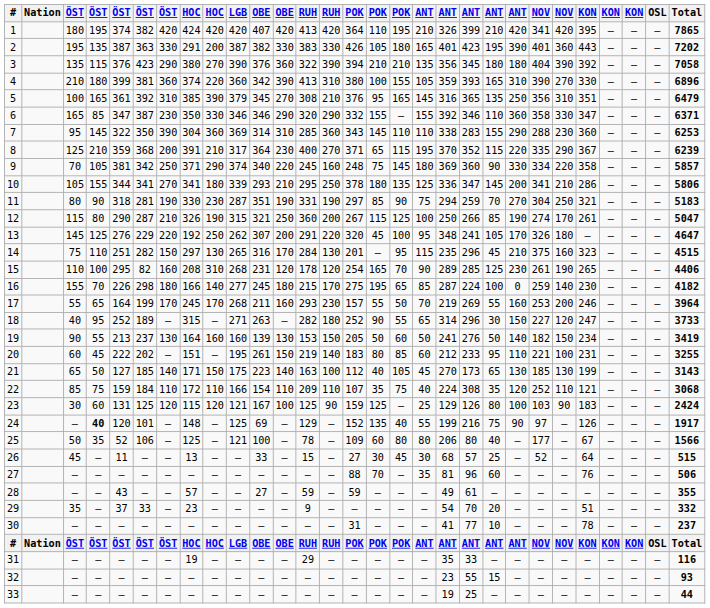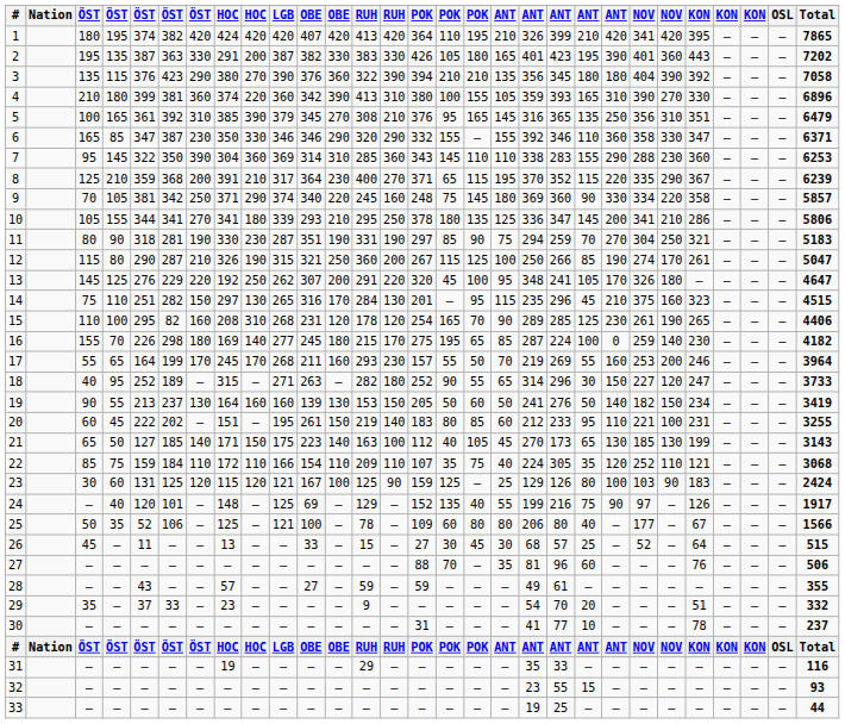 <table class="wikitable" style="text-align:center;font-size:90%">
 <tr>
 <th>#</th>
 <th>Nation</th>
 <th><a href='#'>ÖST</a> <br> </th>
 <th><a href='#'>ÖST</a> <br> </th>
 <th><a href='#'>ÖST</a> <br> </th>
 <th><a href='#'>ÖST</a> <br> </th>
 <th><a href='#'>ÖST</a> <br> </th>
 <th><a href='#'>HOC</a> <br> </th>
 <th><a href='#'>HOC</a> <br> </th>
 <th><a href='#'>LGB</a> <br> </th>
 <th><a href='#'>OBE</a> <br> </th>
 <th><a href='#'>OBE</a> <br> </th>
 <th><a href='#'>RUH</a> <br> </th>
 <th><a href='#'>RUH</a> <br> </th>
 <th><a href='#'>POK</a> <br> </th>
 <th><a href='#'>POK</a> <br> </th>
 <th><a href='#'>POK</a> <br> </th>
 <th><a href='#'>ANT</a> <br> </th>
 <th><a href='#'>ANT</a> <br> </th>
 <th><a href='#'>ANT</a> <br> </th>
 <th><a href='#'>ANT</a> <br> </th>
 <th><a href='#'>ANT</a> <br> </th>
 <th><a href='#'>NOV</a> <br> </th>
 <th><a href='#'>NOV</a> <br> </th>
 <th><a href='#'>KON</a> <br> </th>
 <th><a href='#'>KON</a> <br> </th>
 <th><a href='#'>KON</a> <br> </th>
 <th>OSL <br> </th>
 <th><strong>Total</strong> </th>
 </tr>
 <tr>
 <td>1</td>
 <td align="left"></td>
 <td>180</td>
 <td>195</td>
 <td>374</td>
 <td>382</td>
 <td>420</td>
 <td>424</td>
 <td>420</td>
 <td>420</td>
 <td>407</td>
 <td>420</td>
 <td>413</td>
 <td>420</td>
 <td>364</td>
 <td>110</td>
 <td>195</td>
 <td>210</td>
 <td>326</td>
 <td>399</td>
 <td>210</td>
 <td>420</td>
 <td>341</td>
 <td>420</td>
 <td>395</td>
 <td>—</td>
 <td>—</td>
 <td>—</td>
 <td><strong>7865</strong></td>
 </tr>
 <tr>
 <td>2</td>
 <td align="left"></td>
 <td>195</td>
 <td>135</td>
 <td>387</td>
 <td>363</td>
 <td>330</td>
 <td>291</td>
 <td>200</td>
 <td>387</td>
 <td>382</td>
 <td>330</td>
 <td>383</td>
 <td>330</td>
 <td>426</td>
 <td>105</td>
 <td>180</td>
 <td>165</td>
 <td>401</td>
 <td>423</td>
 <td>195</td>
 <td>390</td>
 <td>401</td>
 <td>360</td>
 <td>443</td>
 <td>—</td>
 <td>—</td>
 <td>—</td>
 <td><strong>7202</strong></td>
 </tr>
 <tr>
 <td>3</td>
 <td align="left"></td>
 <td>135</td>
 <td>115</td>
 <td>376</td>
 <td>423</td>
 <td>290</td>
 <td>380</td>
 <td>270</td>
 <td>390</td>
 <td>376</td>
 <td>360</td>
 <td>322</td>
 <td>390</td>
 <td>394</td>
 <td>210</td>
 <td>210</td>
 <td>135</td>
 <td>356</td>
 <td>345</td>
 <td>180</td>
 <td>180</td>
 <td>404</td>
 <td>390</td>
 <td>392</td>
 <td>—</td>
 <td>—</td>
 <td>—</td>
 <td><strong>7058</strong></td>
 </tr>
 <tr>
 <td>4</td>
 <td align="left"></td>
 <td>210</td>
 <td>180</td>
 <td>399</td>
 <td>381</td>
 <td>360</td>
 <td>374</td>
 <td>220</td>
 <td>360</td>
 <td>342</td>
 <td>390</td>
 <td>413</td>
 <td>310</td>
 <td>380</td>
 <td>100</td>
 <td>155</td>
 <td>105</td>
 <td>359</td>
 <td>393</td>
 <td>165</td>
 <td>310</td>
 <td>390</td>
 <td>270</td>
 <td>330</td>
 <td>—</td>
 <td>—</td>
 <td>—</td>
 <td><strong>6896</strong></td>
 </tr>
 <tr>
 <td>5</td>
 <td align="left"></td>
 <td>100</td>
 <td>165</td>
 <td>361</td>
 <td>392</td>
 <td>310</td>
 <td>385</td>
 <td>390</td>
 <td>379</td>
 <td>345</td>
 <td>270</td>
 <td>308</td>
 <td>210</td>
 <td>376</td>
 <td>95</td>
 <td>165</td>
 <td>145</td>
 <td>316</td>
 <td>365</td>
 <td>135</td>
 <td>250</td>
 <td>356</td>
 <td>310</td>
 <td>351</td>
 <td>—</td>
 <td>—</td>
 <td>—</td>
 <td><strong>6479</strong></td>
 </tr>
 <tr>
 <td>6</td>
 <td align="left"></td>
 <td>165</td>
 <td>85</td>
 <td>347</td>
 <td>387</td>
 <td>230</td>
 <td>350</td>
 <td>330</td>
 <td>346</td>
 <td>346</td>
 <td>290</td>
 <td>320</td>
 <td>290</td>
 <td>332</td>
 <td>155</td>
 <td>—</td>
 <td>155</td>
 <td>392</td>
 <td>346</td>
 <td>110</td>
 <td>360</td>
 <td>358</td>
 <td>330</td>
 <td>347</td>
 <td>—</td>
 <td>—</td>
 <td>—</td>
 <td><strong>6371</strong></td>
 </tr>
 <tr>
 <td>7</td>
 <td align="left"></td>
 <td>95</td>
 <td>145</td>
 <td>322</td>
 <td>350</td>
 <td>390</td>
 <td>304</td>
 <td>360</td>
 <td>369</td>
 <td>314</td>
 <td>310</td>
 <td>285</td>
 <td>360</td>
 <td>343</td>
 <td>145</td>
 <td>110</td>
 <td>110</td>
 <td>338</td>
 <td>283</td>
 <td>155</td>
 <td>290</td>
 <td>288</td>
 <td>230</td>
 <td>360</td>
 <td>—</td>
 <td>—</td>
 <td>—</td>
 <td><strong>6253</strong></td>
 </tr>
 <tr>
 <td>8</td>
 <td align="left"></td>
 <td>125</td>
 <td>210</td>
 <td>359</td>
 <td>368</td>
 <td>200</td>
 <td>391</td>
 <td>210</td>
 <td>317</td>
 <td>364</td>
 <td>230</td>
 <td>400</td>
 <td>270</td>
 <td>371</td>
 <td>65</td>
 <td>115</td>
 <td>195</td>
 <td>370</td>
 <td>352</td>
 <td>115</td>
 <td>220</td>
 <td>335</td>
 <td>290</td>
 <td>367</td>
 <td>—</td>
 <td>—</td>
 <td>—</td>
 <td><strong>6239</strong></td>
 </tr>
 <tr>
 <td>9</td>
 <td align="left"></td>
 <td>70</td>
 <td>105</td>
 <td>381</td>
 <td>342</td>
 <td>250</td>
 <td>371</td>
 <td>290</td>
 <td>374</td>
 <td>340</td>
 <td>220</td>
 <td>245</td>
 <td>160</td>
 <td>248</td>
 <td>75</td>
 <td>145</td>
 <td>180</td>
 <td>369</td>
 <td>360</td>
 <td>90</td>
 <td>330</td>
 <td>334</td>
 <td>220</td>
 <td>358</td>
 <td>—</td>
 <td>—</td>
 <td>—</td>
 <td><strong>5857</strong></td>
 </tr>
 <tr>
 <td>10</td>
 <td align="left"></td>
 <td>105</td>
 <td>155</td>
 <td>344</td>
 <td>341</td>
 <td>270</td>
 <td>341</td>
 <td>180</td>
 <td>339</td>
 <td>293</td>
 <td>210</td>
 <td>295</td>
 <td>250</td>
 <td>378</td>
 <td>180</td>
 <td>135</td>
 <td>125</td>
 <td>336</td>
 <td>347</td>
 <td>145</td>
 <td>200</td>
 <td>341</td>
 <td>210</td>
 <td>286</td>
 <td>—</td>
 <td>—</td>
 <td>—</td>
 <td><strong>5806</strong></td>
 </tr>
 <tr>
 <td>11</td>
 <td align="left"></td>
 <td>80</td>
 <td>90</td>
 <td>318</td>
 <td>281</td>
 <td>190</td>
 <td>330</td>
 <td>230</td>
 <td>287</td>
 <td>351</td>
 <td>190</td>
 <td>331</td>
 <td>190</td>
 <td>297</td>
 <td>85</td>
 <td>90</td>
 <td>75</td>
 <td>294</td>
 <td>259</td>
 <td>70</td>
 <td>270</td>
 <td>304</td>
 <td>250</td>
 <td>321</td>
 <td>—</td>
 <td>—</td>
 <td>—</td>
 <td><strong>5183</strong></td>
 </tr>
 <tr>
 <td>12</td>
 <td align="left"></td>
 <td>115</td>
 <td>80</td>
 <td>290</td>
 <td>287</td>
 <td>210</td>
 <td>326</td>
 <td>190</td>
 <td>315</td>
 <td>321</td>
 <td>250</td>
 <td>360</td>
 <td>200</td>
 <td>267</td>
 <td>115</td>
 <td>125</td>
 <td>100</td>
 <td>250</td>
 <td>266</td>
 <td>85</td>
 <td>190</td>
 <td>274</td>
 <td>170</td>
 <td>261</td>
 <td>—</td>
 <td>—</td>
 <td>—</td>
 <td><strong>5047</strong></td>
 </tr>
 <tr>
 <td>13</td>
 <td align="left"></td>
 <td>145</td>
 <td>125</td>
 <td>276</td>
 <td>229</td>
 <td>220</td>
 <td>192</td>
 <td>250</td>
 <td>262</td>
 <td>307</td>
 <td>200</td>
 <td>291</td>
 <td>220</td>
 <td>320</td>
 <td>45</td>
 <td>100</td>
 <td>95</td>
 <td>348</td>
 <td>241</td>
 <td>105</td>
 <td>170</td>
 <td>326</td>
 <td>180</td>
 <td>—</td>
 <td>—</td>
 <td>—</td>
 <td>—</td>
 <td><strong>4647</strong></td>
 </tr>
 <tr>
 <td>14</td>
 <td align="left"></td>
 <td>75</td>
 <td>110</td>
 <td>251</td>
 <td>282</td>
 <td>150</td>
 <td>297</td>
 <td>130</td>
 <td>265</td>
 <td>316</td>
 <td>170</td>
 <td>284</td>
 <td>130</td>
 <td>201</td>
 <td>—</td>
 <td>95</td>
 <td>115</td>
 <td>235</td>
 <td>296</td>
 <td>45</td>
 <td>210</td>
 <td>375</td>
 <td>160</td>
 <td>323</td>
 <td>—</td>
 <td>—</td>
 <td>—</td>
 <td><strong>4515</strong></td>
 </tr>
 <tr>
 <td>15</td>
 <td align="left"></td>
 <td>110</td>
 <td>100</td>
 <td>295</td>
 <td>82</td>
 <td>160</td>
 <td>208</td>
 <td>310</td>
 <td>268</td>
 <td>231</td>
 <td>120</td>
 <td>178</td>
 <td>120</td>
 <td>254</td>
 <td>165</td>
 <td>70</td>
 <td>90</td>
 <td>289</td>
 <td>285</td>
 <td>125</td>
 <td>230</td>
 <td>261</td>
 <td>190</td>
 <td>265</td>
 <td>—</td>
 <td>—</td>
 <td>—</td>
 <td><strong>4406</strong></td>
 </tr>
 <tr>
 <td>16</td>
 <td align="left"></td>
 <td>155</td>
 <td>70</td>
 <td>226</td>
 <td>298</td>
 <td>180</td>
-<td>166</td>
+<td>169</td>
 <td>140</td>
 <td>277</td>
 <td>245</td>
 <td>180</td>
 <td>215</td>
 <td>170</td>
 <td>275</td>
 <td>195</td>
 <td>65</td>
 <td>85</td>
 <td>287</td>
 <td>224</td>
 <td>100</td>
 <td>0</td>
 <td>259</td>
 <td>140</td>
 <td>230</td>
 <td>—</td>
 <td>—</td>
 <td>—</td>
 <td><strong>4182</strong></td>
 </tr>
 <tr>
 <td>17</td>
 <td align="left"></td>
 <td>55</td>
 <td>65</td>
 <td>164</td>
 <td>199</td>
 <td>170</td>
 <td>245</td>
 <td>170</td>
 <td>268</td>
 <td>211</td>
 <td>160</td>
 <td>293</td>
 <td>230</td>
 <td>157</td>
 <td>55</td>
 <td>50</td>
 <td>70</td>
 <td>219</td>
 <td>269</td>
 <td>55</td>
 <td>160</td>
 <td>253</td>
 <td>200</td>
 <td>246</td>
 <td>—</td>
 <td>—</td>
 <td>—</td>
 <td><strong>3964</strong></td>
 </tr>
 <tr>
 <td>18</td>
 <td align="left"></td>
 <td>40</td>
 <td>95</td>
 <td>252</td>
 <td>189</td>
 <td>—</td>
 <td>315</td>
 <td>—</td>
 <td>271</td>
 <td>263</td>
 <td>—</td>
 <td>282</td>
 <td>180</td>
 <td>252</td>
 <td>90</td>
 <td>55</td>
 <td>65</td>
 <td>314</td>
 <td>296</td>
 <td>30</td>
 <td>150</td>
 <td>227</td>
 <td>120</td>
 <td>247</td>
 <td>—</td>
 <td>—</td>
 <td>—</td>
 <td><strong>3733</strong></td>
 </tr>
 <tr>
 <td>19</td>
 <td align="left"></td>
 <td>90</td>
 <td>55</td>
 <td>213</td>
 <td>237</td>
 <td>130</td>
 <td>164</td>
 <td>160</td>
 <td>160</td>
 <td>139</td>
 <td>130</td>
 <td>153</td>
 <td>150</td>
 <td>205</td>
 <td>50</td>
 <td>60</td>
 <td>50</td>
 <td>241</td>
 <td>276</td>
 <td>50</td>
 <td>140</td>
 <td>182</td>
 <td>150</td>
 <td>234</td>
 <td>—</td>
 <td>—</td>
 <td>—</td>
 <td><strong>3419</strong></td>
 </tr>
 <tr>
 <td>20</td>
 <td align="left"></td>
 <td>60</td>
 <td>45</td>
 <td>222</td>
 <td>202</td>
 <td>—</td>
 <td>151</td>
 <td>—</td>
 <td>195</td>
 <td>261</td>
 <td>150</td>
 <td>219</td>
 <td>140</td>
 <td>183</td>
 <td>80</td>
 <td>85</td>
 <td>60</td>
 <td>212</td>
 <td>233</td>
 <td>95</td>
 <td>110</td>
 <td>221</td>
 <td>100</td>
 <td>231</td>
 <td>—</td>
 <td>—</td>
 <td>—</td>
 <td><strong>3255</strong></td>
 </tr>
 <tr>
 <td>21</td>
 <td align="left"></td>
 <td>65</td>
 <td>50</td>
 <td>127</td>
 <td>185</td>
 <td>140</td>
 <td>171</td>
 <td>150</td>
 <td>175</td>
 <td>223</td>
 <td>140</td>
 <td>163</td>
 <td>100</td>
 <td>112</td>
 <td>40</td>
 <td>105</td>
 <td>45</td>
 <td>270</td>
 <td>173</td>
 <td>65</td>
 <td>130</td>
 <td>185</td>
 <td>130</td>
 <td>199</td>
 <td>—</td>
 <td>—</td>
 <td>—</td>
 <td><strong>3143</strong></td>
 </tr>
 <tr>
 <td>22</td>
 <td align="left"></td>
 <td>85</td>
 <td>75</td>
 <td>159</td>
 <td>184</td>
 <td>110</td>
 <td>172</td>
 <td>110</td>
 <td>166</td>
 <td>154</td>
 <td>110</td>
 <td>209</td>
 <td>110</td>
 <td>107</td>
 <td>35</td>
 <td>75</td>
 <td>40</td>
 <td>224</td>
-<td>308</td>
+<td>305</td>
 <td>35</td>
 <td>120</td>
 <td>252</td>
 <td>110</td>
 <td>121</td>
 <td>—</td>
 <td>—</td>
 <td>—</td>
 <td><strong>3068</strong></td>
 </tr>
 <tr>
 <td>23</td>
 <td align="left"></td>
 <td>30</td>
 <td>60</td>
 <td>131</td>
 <td>125</td>
 <td>120</td>
 <td>115</td>
 <td>120</td>
 <td>121</td>
 <td>167</td>
 <td>100</td>
 <td>125</td>
 <td>90</td>
 <td>159</td>
 <td>125</td>
 <td>—</td>
 <td>25</td>
 <td>129</td>
 <td>126</td>
 <td>80</td>
 <td>100</td>
 <td>103</td>
 <td>90</td>
 <td>183</td>
 <td>—</td>
 <td>—</td>
 <td>—</td>
 <td><strong>2424</strong></td>
 </tr>
 <tr>
 <td>24</td>
 <td align="left"></td>
 <td>—</td>
-<td><strong>40</strong></td>
+<td>40</td>
 <td>120</td>
 <td>101</td>
 <td>—</td>
 <td>148</td>
 <td>—</td>
 <td>125</td>
 <td>69</td>
 <td>—</td>
 <td>129</td>
 <td>—</td>
 <td>152</td>
 <td>135</td>
 <td>40</td>
 <td>55</td>
 <td>199</td>
 <td>216</td>
 <td>75</td>
 <td>90</td>
 <td>97</td>
 <td>—</td>
 <td>126</td>
 <td>—</td>
 <td>—</td>
 <td>—</td>
 <td><strong>1917</strong></td>
 </tr>
 <tr>
 <td>25</td>
 <td align="left"></td>
 <td>50</td>
 <td>35</td>
 <td>52</td>
 <td>106</td>
 <td>—</td>
 <td>125</td>
 <td>—</td>
 <td>121</td>
 <td>100</td>
 <td>—</td>
 <td>78</td>
 <td>—</td>
 <td>109</td>
 <td>60</td>
 <td>80</td>
 <td>80</td>
 <td>206</td>
 <td>80</td>
 <td>40</td>
 <td>—</td>
 <td>177</td>
 <td>—</td>
 <td>67</td>
 <td>—</td>
 <td>—</td>
 <td>—</td>
 <td><strong>1566</strong></td>
 </tr>
 <tr>
 <td>26</td>
 <td align="left"></td>
 <td>45</td>
 <td>—</td>
 <td>11</td>
 <td>—</td>
 <td>—</td>
 <td>13</td>
 <td>—</td>
 <td>—</td>
 <td>33</td>
 <td>—</td>
 <td>15</td>
 <td>—</td>
 <td>27</td>
 <td>30</td>
 <td>45</td>
 <td>30</td>
 <td>68</td>
 <td>57</td>
 <td>25</td>
 <td>—</td>
 <td>52</td>
 <td>—</td>
 <td>64</td>
 <td>—</td>
 <td>—</td>
 <td>—</td>
 <td><strong>515</strong></td>
 </tr>
 <tr>
 <td>27</td>
 <td align="left"></td>
 <td>—</td>
 <td>—</td>
 <td>—</td>
 <td>—</td>
 <td>—</td>
 <td>—</td>
 <td>—</td>
 <td>—</td>
 <td>—</td>
 <td>—</td>
 <td>—</td>
 <td>—</td>
 <td>88</td>
 <td>70</td>
 <td>—</td>
 <td>35</td>
 <td>81</td>
 <td>96</td>
 <td>60</td>
 <td>—</td>
 <td>—</td>
 <td>—</td>
 <td>76</td>
 <td>—</td>
 <td>—</td>
 <td>—</td>
 <td><strong>506</strong></td>
 </tr>
 <tr>
 <td>28</td>
 <td align="left"></td>
 <td>—</td>
 <td>—</td>
 <td>43</td>
 <td>—</td>
 <td>—</td>
 <td>57</td>
 <td>—</td>
 <td>—</td>
 <td>27</td>
 <td>—</td>
 <td>59</td>
 <td>—</td>
 <td>59</td>
 <td>—</td>
 <td>—</td>
 <td>—</td>
 <td>49</td>
 <td>61</td>
 <td>—</td>
 <td>—</td>
 <td>—</td>
 <td>—</td>
 <td>—</td>
 <td>—</td>
 <td>—</td>
 <td>—</td>
 <td><strong>355</strong></td>
 </tr>
 <tr>
 <td>29</td>
 <td align="left"></td>
 <td>35</td>
 <td>—</td>
 <td>37</td>
 <td>33</td>
 <td>—</td>
 <td>23</td>
 <td>—</td>
 <td>—</td>
 <td>—</td>
 <td>—</td>
 <td>9</td>
 <td>—</td>
 <td>—</td>
 <td>—</td>
 <td>—</td>
 <td>—</td>
 <td>54</td>
 <td>70</td>
 <td>20</td>
 <td>—</td>
 <td>—</td>
 <td>—</td>
 <td>51</td>
 <td>—</td>
 <td>—</td>
 <td>—</td>
 <td><strong>332</strong></td>
 </tr>
 <tr>
 <td>30</td>
 <td align="left"></td>
 <td>—</td>
 <td>—</td>
 <td>—</td>
 <td>—</td>
 <td>—</td>
 <td>—</td>
 <td>—</td>
 <td>—</td>
 <td>—</td>
 <td>—</td>
 <td>—</td>
 <td>—</td>
 <td>31</td>
 <td>—</td>
 <td>—</td>
 <td>—</td>
 <td>41</td>
 <td>77</td>
 <td>10</td>
 <td>—</td>
 <td>—</td>
 <td>—</td>
 <td>78</td>
 <td>—</td>
 <td>—</td>
 <td>—</td>
 <td><strong>237</strong></td>
 </tr>
 <tr>
 <th>#</th>
 <th>Nation</th>
 <th><a href='#'>ÖST</a> <br> </th>
 <th><a href='#'>ÖST</a> <br> </th>
 <th><a href='#'>ÖST</a> <br> </th>
 <th><a href='#'>ÖST</a> <br> </th>
 <th><a href='#'>ÖST</a> <br> </th>
 <th><a href='#'>HOC</a> <br> </th>
 <th><a href='#'>HOC</a> <br> </th>
 <th><a href='#'>LGB</a> <br> </th>
 <th><a href='#'>OBE</a> <br> </th>
 <th><a href='#'>OBE</a> <br> </th>
 <th><a href='#'>RUH</a> <br> </th>
 <th><a href='#'>RUH</a> <br> </th>
 <th><a href='#'>POK</a> <br> </th>
 <th><a href='#'>POK</a> <br> </th>
 <th><a href='#'>POK</a> <br> </th>
 <th><a href='#'>ANT</a> <br> </th>
 <th><a href='#'>ANT</a> <br> </th>
 <th><a href='#'>ANT</a> <br> </th>
 <th><a href='#'>ANT</a> <br> </th>
 <th><a href='#'>ANT</a> <br> </th>
 <th><a href='#'>NOV</a> <br> </th>
 <th><a href='#'>NOV</a> <br> </th>
 <th><a href='#'>KON</a> <br> </th>
 <th><a href='#'>KON</a> <br> </th>
 <th><a href='#'>KON</a> <br> </th>
 <th>OSL <br> </th>
 <th><strong>Total</strong></th>
 </tr>
 <tr>
 <td>31</td>
 <td align="left"></td>
 <td>—</td>
 <td>—</td>
 <td>—</td>
 <td>—</td>
 <td>—</td>
 <td>19</td>
 <td>—</td>
 <td>—</td>
 <td>—</td>
 <td>—</td>
 <td>29</td>
 <td>—</td>
 <td>—</td>
 <td>—</td>
 <td>—</td>
 <td>—</td>
 <td>35</td>
 <td>33</td>
 <td>—</td>
 <td>—</td>
 <td>—</td>
 <td>—</td>
 <td>—</td>
 <td>—</td>
 <td>—</td>
 <td>—</td>
 <td><strong>116</strong></td>
 </tr>
 <tr>
 <td>32</td>
 <td align="left"></td>
 <td>—</td>
 <td>—</td>
 <td>—</td>
 <td>—</td>
 <td>—</td>
 <td>—</td>
 <td>—</td>
 <td>—</td>
 <td>—</td>
 <td>—</td>
 <td>—</td>
 <td>—</td>
 <td>—</td>
 <td>—</td>
 <td>—</td>
 <td>—</td>
 <td>23</td>
 <td>55</td>
 <td>15</td>
 <td>—</td>
 <td>—</td>
 <td>—</td>
 <td>—</td>
 <td>—</td>
 <td>—</td>
 <td>—</td>
 <td><strong>93</strong></td>
 </tr>
 <tr>
 <td>33</td>
 <td align="left"></td>
 <td>—</td>
 <td>—</td>
 <td>—</td>
 <td>—</td>
 <td>—</td>
 <td>—</td>
 <td>—</td>
 <td>—</td>
 <td>—</td>
 <td>—</td>
 <td>—</td>
 <td>—</td>
 <td>—</td>
 <td>—</td>
 <td>—</td>
 <td>—</td>
 <td>19</td>
 <td>25</td>
 <td>—</td>
 <td>—</td>
 <td>—</td>
 <td>—</td>
 <td>—</td>
 <td>—</td>
 <td>—</td>
 <td>—</td>
 <td><strong>44</strong></td>
 </tr>
 </table>
